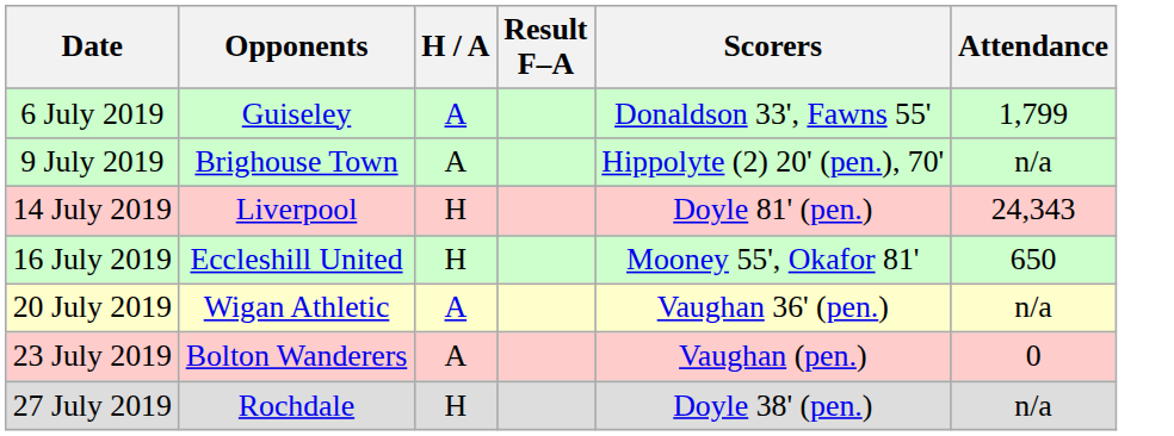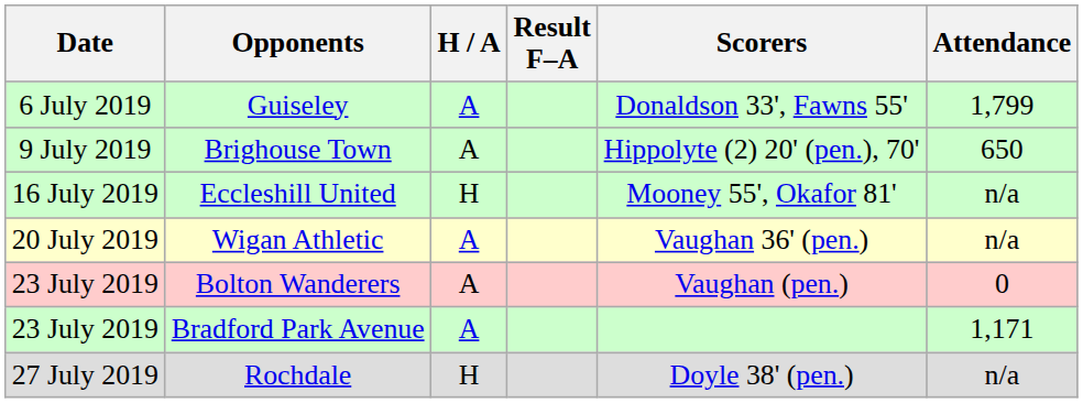 <table class="wikitable" style="text-align:center">
 <tr>
 <th>Date</th>
 <th>Opponents</th>
 <th>H / A</th>
 <th>Result<br>F–A</th>
 <th>Scorers</th>
 <th>Attendance</th>
 </tr>
 <tr style="background:#cfc;">
 <td>6 July 2019</td>
 <td><a href='#'>Guiseley</a></td>
 <td><a href='#'>A</a></td>
 <td></td>
 <td><a href='#'>Donaldson</a> 33', <a href='#'>Fawns</a> 55'</td>
 <td>1,799</td>
 </tr>
 <tr style="background:#cfc;">
 <td>9 July 2019</td>
 <td><a href='#'>Brighouse Town</a></td>
 <td>A</td>
 <td></td>
 <td><a href='#'>Hippolyte</a> (2) 20' (<a href='#'>pen.</a>), 70'</td>
-<td>n/a</td>
-</tr>
-<tr style="background:#fcc;">
-<td>14 July 2019</td>
-<td><a href='#'>Liverpool</a></td>
-<td>H</td>
-<td></td>
-<td><a href='#'>Doyle</a> 81' (<a href='#'>pen.</a>)</td>
-<td>24,343</td>
+<td>650</td>
 </tr>
 <tr style="background:#cfc;">
 <td>16 July 2019</td>
 <td><a href='#'>Eccleshill United</a></td>
 <td>H</td>
 <td></td>
 <td><a href='#'>Mooney</a> 55', <a href='#'>Okafor</a> 81'</td>
-<td>650</td>
+<td>n/a</td>
 </tr>
 <tr bgcolor="#ffffcc">
 <td>20 July 2019</td>
 <td><a href='#'>Wigan Athletic</a></td>
 <td><a href='#'>A</a></td>
 <td></td>
 <td><a href='#'>Vaughan</a> 36' (<a href='#'>pen.</a>)</td>
 <td>n/a</td>
 </tr>
 <tr style="background:#fcc;">
 <td>23 July 2019</td>
 <td><a href='#'>Bolton Wanderers</a></td>
 <td>A</td>
 <td></td>
 <td><a href='#'>Vaughan</a> (<a href='#'>pen.</a>)</td>
 <td>0</td>
 </tr>
+<tr style="background:#cfc;">
+<td>23 July 2019</td>
+<td><a href='#'>Bradford Park Avenue</a></td>
+<td><a href='#'>A</a></td>
+<td> </td>
+<td></td>
+<td>1,171</td>
+</tr>
 <tr style="background:#ddd;">
 <td>27 July 2019</td>
 <td><a href='#'>Rochdale</a></td>
 <td>H</td>
 <td></td>
 <td><a href='#'>Doyle</a> 38' (<a href='#'>pen.</a>)</td>
 <td>n/a</td>
 </tr>
 </table>
